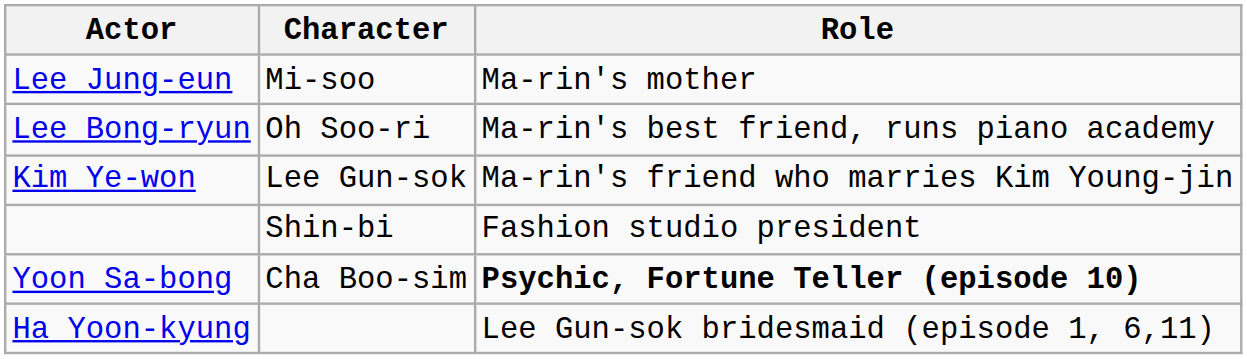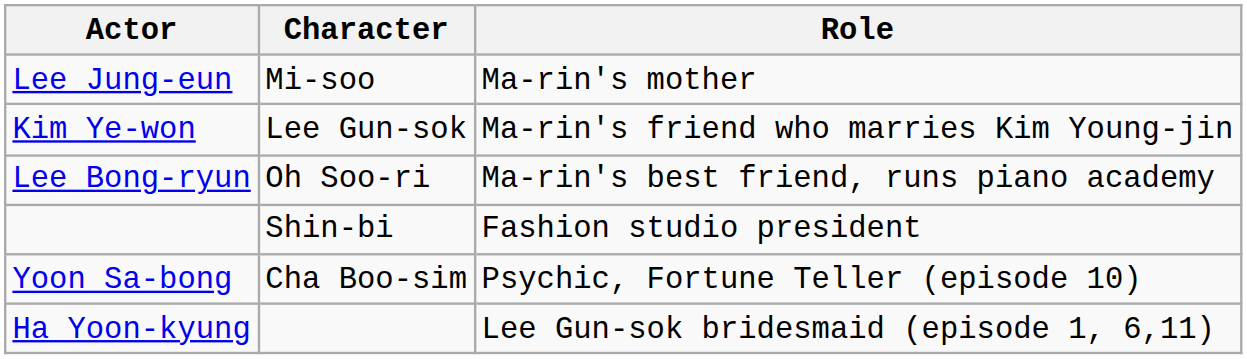 <table class="wikitable">
 <tr>
 <th>Actor</th>
 <th>Character</th>
 <th>Role</th>
 </tr>
 <tr>
 <td><a href='#'>Lee Jung-eun</a></td>
 <td>Mi-soo</td>
 <td>Ma-rin's mother</td>
 </tr>
 <tr>
+<td><a href='#'>Kim Ye-won</a></td>
+<td>Lee Gun-sok</td>
+<td>Ma-rin's friend who marries Kim Young-jin</td>
+</tr>
+<tr>
 <td><a href='#'>Lee Bong-ryun</a></td>
 <td>Oh Soo-ri</td>
 <td>Ma-rin's best friend, runs piano academy</td>
-</tr>
-<tr>
-<td><a href='#'>Kim Ye-won</a></td>
-<td>Lee Gun-sok</td>
-<td>Ma-rin's friend who marries Kim Young-jin</td>
 </tr>
 <tr>
 <td></td>
 <td>Shin-bi</td>
 <td>Fashion studio president</td>
 </tr>
 <tr>
 <td><a href='#'>Yoon Sa-bong</a></td>
 <td>Cha Boo-sim</td>
-<td><strong>Psychic, Fortune Teller (episode 10)</strong></td>
+<td>Psychic, Fortune Teller (episode 10)</td>
 </tr>
 <tr>
 <td><a href='#'>Ha Yoon-kyung</a></td>
 <td></td>
 <td>Lee Gun-sok bridesmaid (episode 1, 6,11)</td>
 </tr>
 </table>
